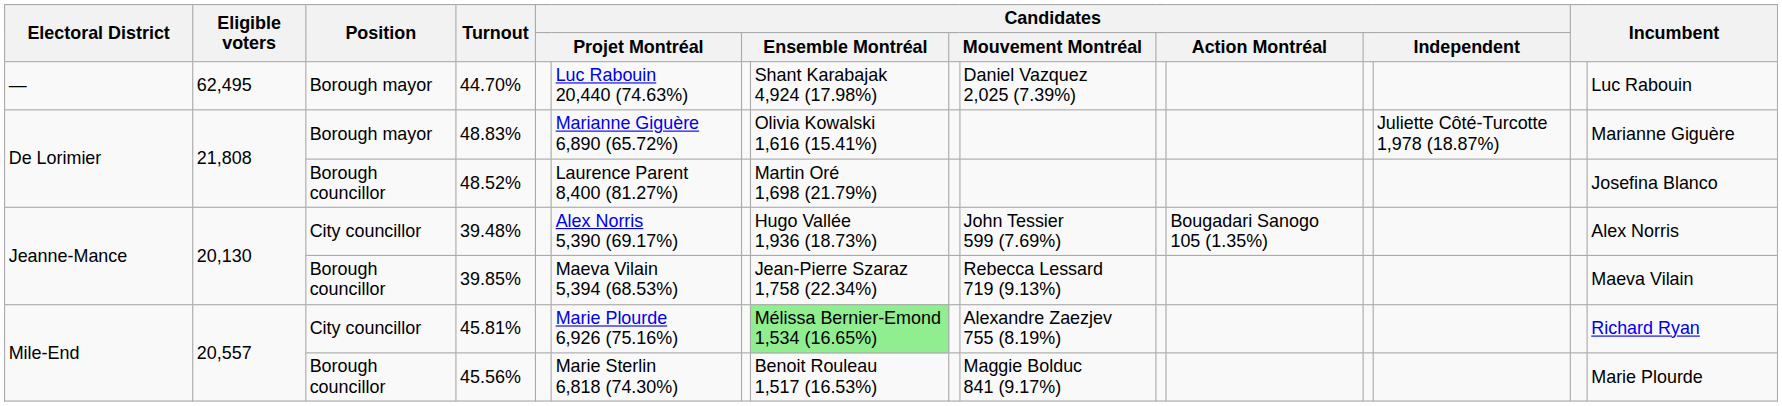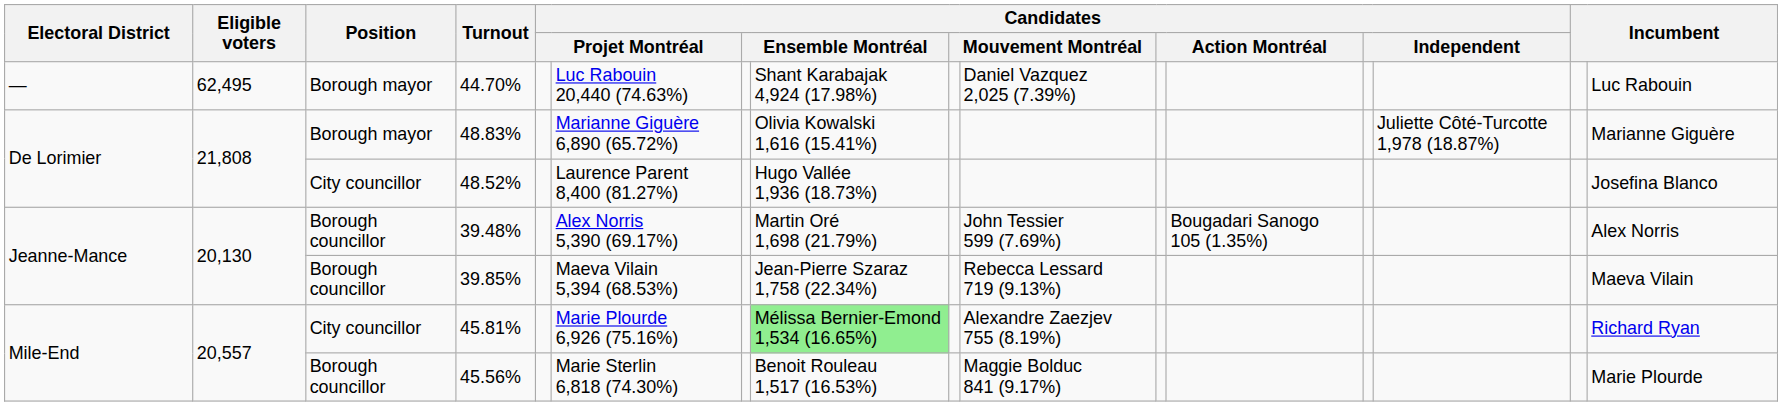 <table class="wikitable" width="100%">
 <tr>
 <th width=10% rowspan=2>Electoral District</th>
 <th width=6% rowspan=2>Eligible voters</th>
 <th width=8% rowspan=2>Position</th>
 <th width=4% rowspan=2>Turnout</th>
 <th colspan=10>Candidates</th>
 <th width=11% colspan=2 rowspan=2>Incumbent</th>
 </tr>
 <tr>
 <th width=11% colspan=2 ><span>Projet Montréal</span></th>
 <th width=11% colspan=2 ><span>Ensemble Montréal</span></th>
 <th width=11% colspan=2 ><span>Mouvement Montréal</span></th>
 <th width=11% colspan=2 >Action Montréal</th>
 <th width=11% colspan=2 >Independent</th>
 </tr>
 <tr>
 <td>—</td>
 <td>62,495</td>
 <td>Borough mayor</td>
 <td>44.70%</td>
 <td> </td>
 <td><a href='#'>Luc Rabouin</a> <br> 20,440 (74.63%)</td>
 <td></td>
 <td>Shant Karabajak <br> 4,924 (17.98%)</td>
 <td></td>
 <td>Daniel Vazquez <br> 2,025 (7.39%)</td>
 <td></td>
 <td></td>
 <td></td>
 <td></td>
 <td> </td>
 <td>Luc Rabouin</td>
 </tr>
 <tr>
 <td rowspan=2>De Lorimier</td>
 <td rowspan=2>21,808</td>
 <td>Borough mayor</td>
 <td>48.83%</td>
 <td> </td>
 <td><a href='#'>Marianne Giguère</a> <br> 6,890 (65.72%)</td>
 <td></td>
 <td>Olivia Kowalski <br> 1,616 (15.41%)</td>
 <td></td>
 <td></td>
 <td></td>
 <td></td>
 <td></td>
 <td>Juliette Côté-Turcotte <br> 1,978 (18.87%)</td>
 <td> </td>
 <td>Marianne Giguère</td>
 </tr>
 <tr>
-<td>Borough councillor</td>
+<td>City councillor</td>
 <td>48.52%</td>
 <td> </td>
 <td>Laurence Parent <br> 8,400 (81.27%)</td>
 <td></td>
-<td>Martin Oré <br> 1,698 (21.79%)</td>
+<td>Hugo Vallée <br> 1,936 (18.73%)</td>
 <td></td>
 <td></td>
 <td></td>
 <td></td>
 <td></td>
 <td></td>
 <td> </td>
 <td>Josefina Blanco</td>
 </tr>
 <tr>
 <td rowspan=2>Jeanne-Mance</td>
 <td rowspan=2>20,130</td>
-<td>City councillor</td>
+<td>Borough councillor</td>
 <td>39.48%</td>
 <td> </td>
 <td><a href='#'>Alex Norris</a> <br> 5,390 (69.17%)</td>
 <td></td>
-<td>Hugo Vallée <br> 1,936 (18.73%)</td>
+<td>Martin Oré <br> 1,698 (21.79%)</td>
 <td></td>
 <td>John Tessier <br> 599 (7.69%)</td>
 <td></td>
 <td>Bougadari Sanogo <br> 105 (1.35%)</td>
 <td></td>
 <td></td>
 <td> </td>
 <td>Alex Norris</td>
 </tr>
 <tr>
 <td>Borough councillor</td>
 <td>39.85%</td>
 <td> </td>
 <td>Maeva Vilain <br> 5,394 (68.53%)</td>
 <td></td>
 <td>Jean-Pierre Szaraz <br> 1,758 (22.34%)</td>
 <td></td>
 <td>Rebecca Lessard <br> 719 (9.13%)</td>
 <td></td>
 <td></td>
 <td></td>
 <td></td>
 <td> </td>
 <td>Maeva Vilain</td>
 </tr>
 <tr>
 <td rowspan=2>Mile-End</td>
 <td rowspan=2>20,557</td>
 <td>City councillor</td>
 <td>45.81%</td>
 <td> </td>
 <td><a href='#'>Marie Plourde</a> <br> 6,926 (75.16%)</td>
 <td></td>
 <td style="background: lightgreen;">Mélissa Bernier-Emond <br> 1,534 (16.65%)</td>
 <td></td>
 <td>Alexandre Zaezjev <br> 755 (8.19%)</td>
 <td></td>
 <td></td>
 <td></td>
 <td></td>
 <td> </td>
 <td><a href='#'>Richard Ryan</a></td>
 </tr>
 <tr>
 <td>Borough councillor</td>
 <td>45.56%</td>
 <td> </td>
 <td>Marie Sterlin <br> 6,818 (74.30%)</td>
 <td></td>
 <td>Benoit Rouleau <br> 1,517 (16.53%)</td>
 <td></td>
 <td>Maggie Bolduc <br> 841 (9.17%)</td>
 <td></td>
 <td></td>
 <td></td>
 <td></td>
 <td> </td>
 <td>Marie Plourde</td>
 </tr>
 </table>
